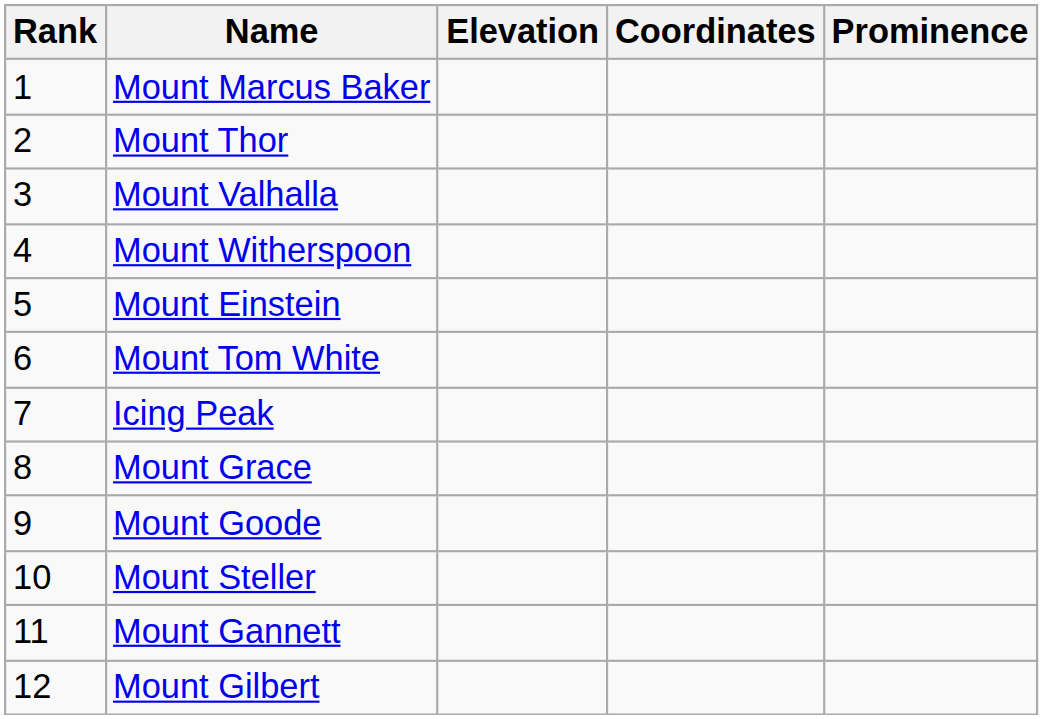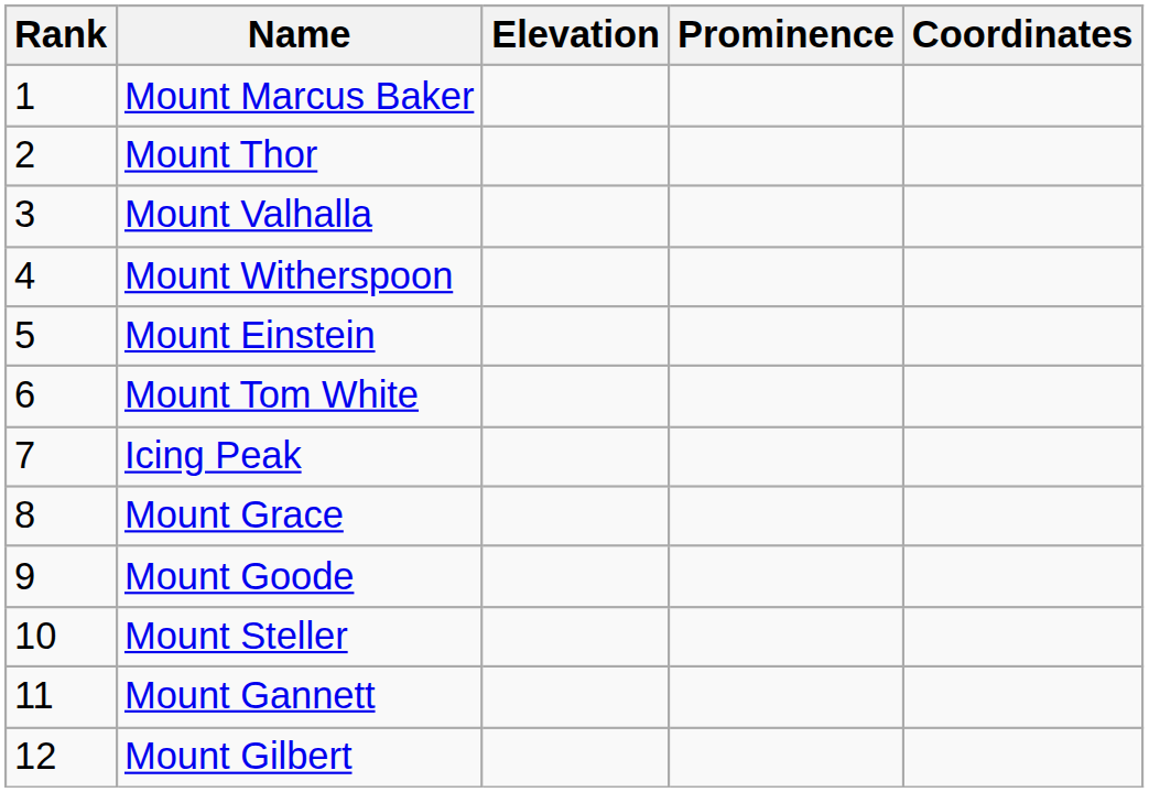 <table class="wikitable sortable">
 <tr>
 <th>Rank</th>
 <th>Name</th>
 <th>Elevation</th>
+<th>Prominence</th>
 <th>Coordinates</th>
-<th>Prominence</th>
 </tr>
 <tr>
 <td>1</td>
 <td><a href='#'>Mount Marcus Baker</a></td>
 <td></td>
 <td></td>
 <td></td>
 </tr>
 <tr>
 <td>2</td>
 <td><a href='#'>Mount Thor</a></td>
 <td></td>
 <td></td>
 <td></td>
 </tr>
 <tr>
 <td>3</td>
 <td><a href='#'>Mount Valhalla</a></td>
 <td></td>
 <td></td>
 <td></td>
 </tr>
 <tr>
 <td>4</td>
 <td><a href='#'>Mount Witherspoon</a></td>
 <td></td>
 <td></td>
 <td></td>
 </tr>
 <tr>
 <td>5</td>
 <td><a href='#'>Mount Einstein</a></td>
 <td></td>
 <td></td>
 <td></td>
 </tr>
 <tr>
 <td>6</td>
 <td><a href='#'>Mount Tom White</a></td>
 <td></td>
 <td></td>
 <td></td>
 </tr>
 <tr>
 <td>7</td>
 <td><a href='#'>Icing Peak</a></td>
 <td></td>
 <td></td>
 <td></td>
 </tr>
 <tr>
 <td>8</td>
 <td><a href='#'>Mount Grace</a></td>
 <td></td>
 <td></td>
 <td></td>
 </tr>
 <tr>
 <td>9</td>
 <td><a href='#'>Mount Goode</a></td>
 <td></td>
 <td></td>
 <td></td>
 </tr>
 <tr>
 <td>10</td>
 <td><a href='#'>Mount Steller</a></td>
 <td></td>
 <td></td>
 <td></td>
 </tr>
 <tr>
 <td>11</td>
 <td><a href='#'>Mount Gannett</a></td>
 <td></td>
 <td></td>
 <td></td>
 </tr>
 <tr>
 <td>12</td>
 <td><a href='#'>Mount Gilbert</a></td>
 <td></td>
 <td></td>
 <td></td>
 </tr>
 </table>
